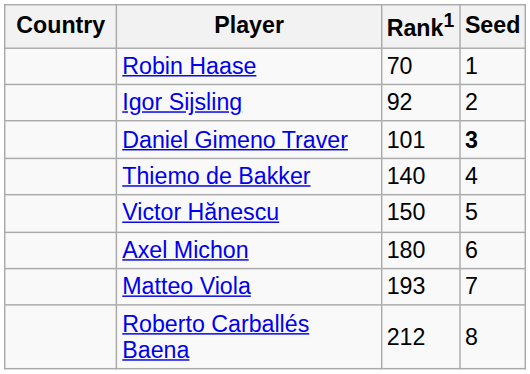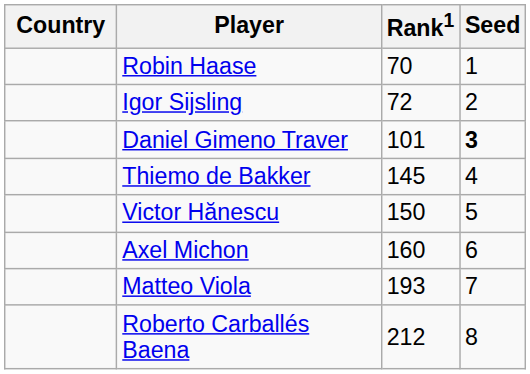 <table class="sortable wikitable">
 <tr>
 <th width="70">Country</th>
 <th width="175">Player</th>
 <th>Rank<sup>1</sup></th>
 <th>Seed</th>
 </tr>
 <tr>
 <td></td>
 <td><a href='#'>Robin Haase</a></td>
 <td>70</td>
 <td>1</td>
 </tr>
 <tr>
 <td></td>
 <td><a href='#'>Igor Sijsling</a></td>
-<td>92</td>
+<td>72</td>
 <td>2</td>
 </tr>
 <tr>
 <td></td>
 <td><a href='#'>Daniel Gimeno Traver</a></td>
 <td>101</td>
 <td><strong>3</strong></td>
 </tr>
 <tr>
 <td></td>
 <td><a href='#'>Thiemo de Bakker</a></td>
-<td>140</td>
+<td>145</td>
 <td>4</td>
 </tr>
 <tr>
 <td></td>
 <td><a href='#'>Victor Hănescu</a></td>
 <td>150</td>
 <td>5</td>
 </tr>
 <tr>
 <td></td>
 <td><a href='#'>Axel Michon</a></td>
-<td>180</td>
+<td>160</td>
 <td>6</td>
 </tr>
 <tr>
 <td></td>
 <td><a href='#'>Matteo Viola</a></td>
 <td>193</td>
 <td>7</td>
 </tr>
 <tr>
 <td></td>
 <td><a href='#'>Roberto Carballés Baena</a></td>
 <td>212</td>
 <td>8</td>
 </tr>
 </table>
